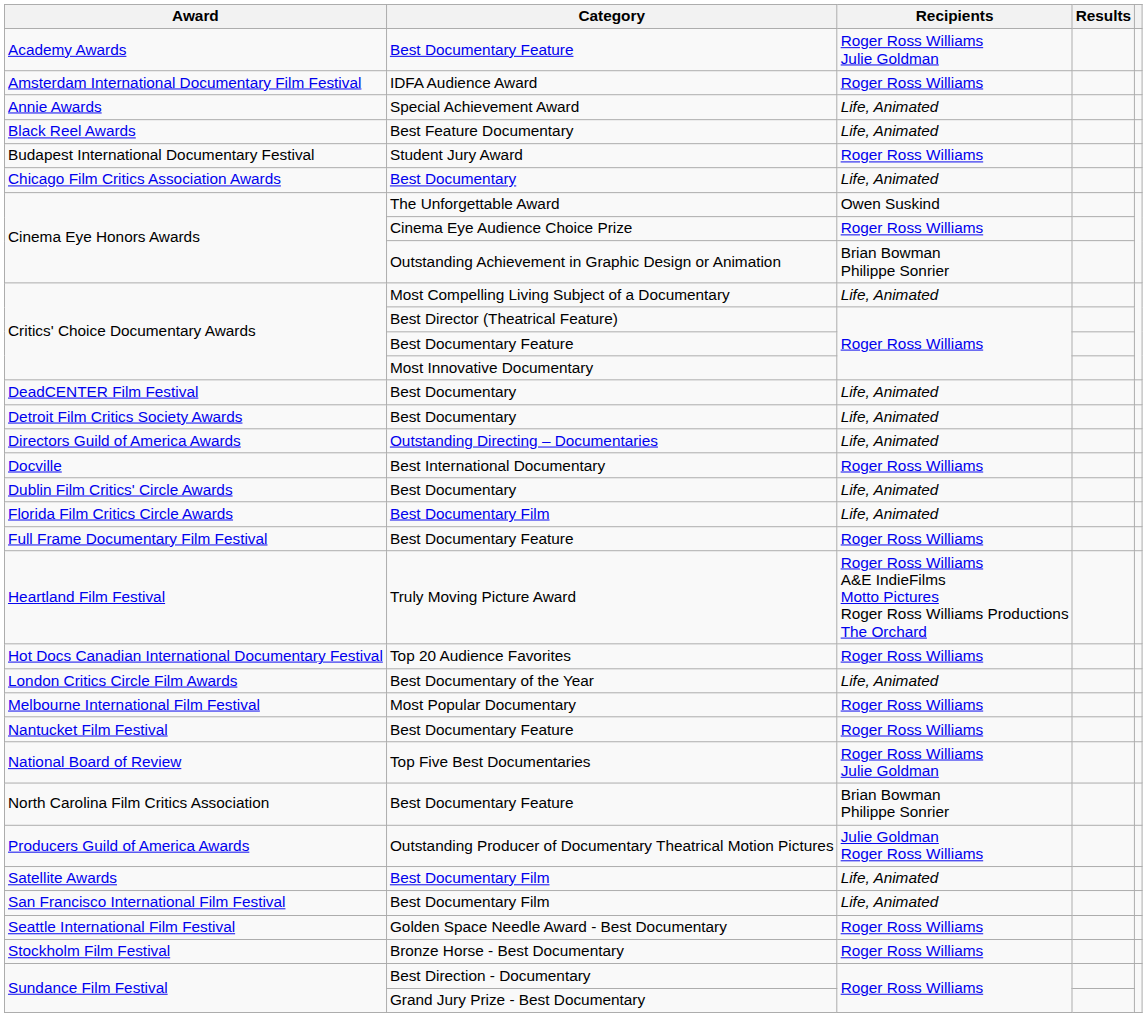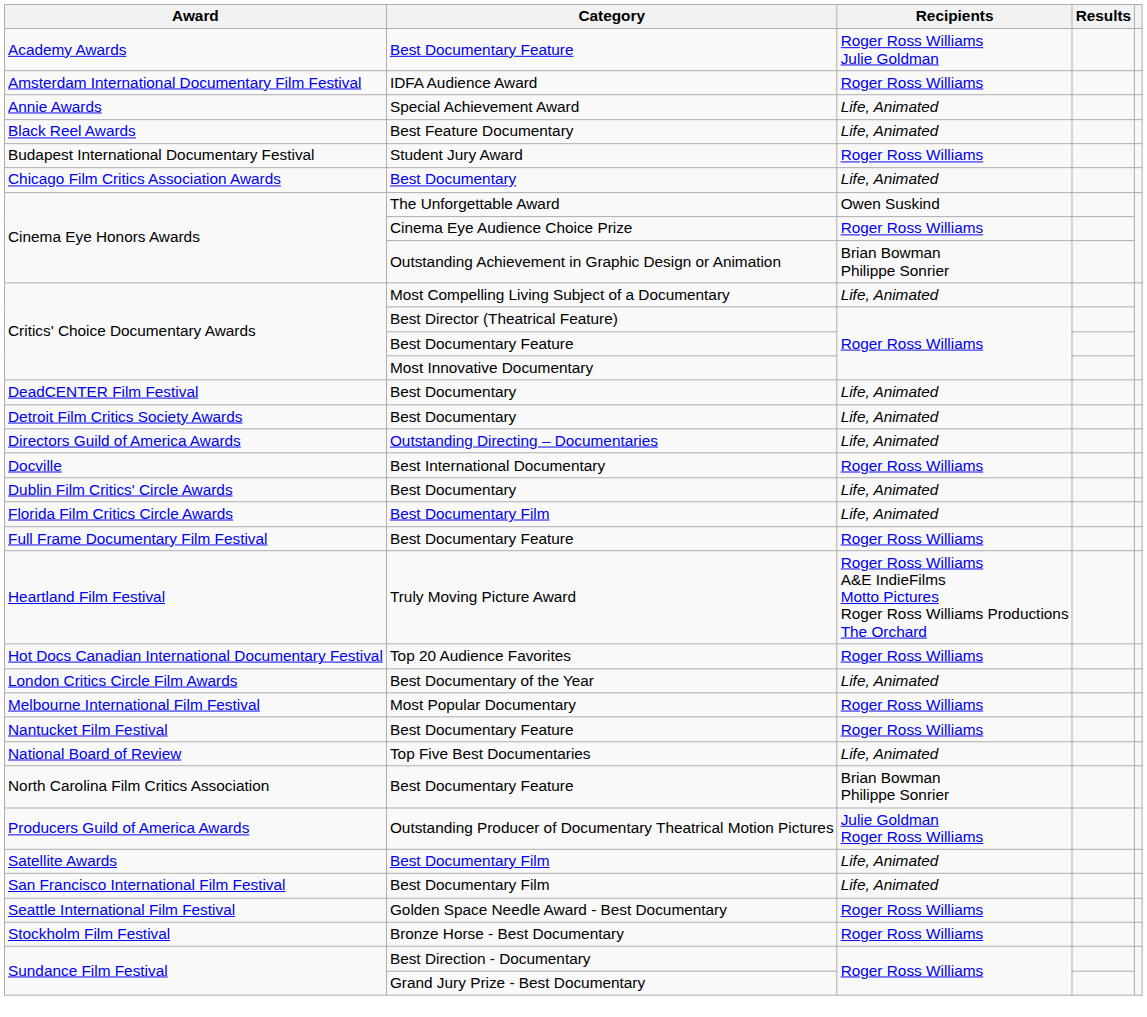 <table class="wikitable sortable plainrowheaders">
 <tr style="text-align:center;">
 <th>Award</th>
 <th>Category</th>
 <th>Recipients</th>
 <th>Results</th>
 <th></th>
 </tr>
 <tr>
 <td><a href='#'>Academy Awards</a></td>
 <td><a href='#'>Best Documentary Feature</a></td>
 <td><a href='#'>Roger Ross Williams</a><br><a href='#'>Julie Goldman</a></td>
 <td></td>
 <td></td>
 </tr>
 <tr>
 <td><a href='#'>Amsterdam International Documentary Film Festival</a></td>
 <td>IDFA Audience Award</td>
 <td><a href='#'>Roger Ross Williams</a></td>
 <td></td>
 <td></td>
 </tr>
 <tr>
 <td><a href='#'>Annie Awards</a></td>
 <td>Special Achievement Award</td>
 <td><em>Life, Animated</em></td>
 <td></td>
 <td></td>
 </tr>
 <tr>
 <td><a href='#'>Black Reel Awards</a></td>
 <td>Best Feature Documentary</td>
 <td><em>Life, Animated</em></td>
 <td></td>
 <td></td>
 </tr>
 <tr>
 <td>Budapest International Documentary Festival</td>
 <td>Student Jury Award</td>
 <td><a href='#'>Roger Ross Williams</a></td>
 <td></td>
 <td></td>
 </tr>
 <tr>
 <td><a href='#'>Chicago Film Critics Association Awards</a></td>
 <td><a href='#'>Best Documentary</a></td>
 <td><em>Life, Animated</em></td>
 <td></td>
 <td></td>
 </tr>
 <tr>
 <td rowspan="3">Cinema Eye Honors Awards</td>
 <td>The Unforgettable Award</td>
 <td>Owen Suskind</td>
 <td></td>
 <td rowspan="3"></td>
 </tr>
 <tr>
 <td>Cinema Eye Audience Choice Prize</td>
 <td><a href='#'>Roger Ross Williams</a></td>
 <td></td>
 </tr>
 <tr>
 <td>Outstanding Achievement in Graphic Design or Animation</td>
 <td>Brian Bowman<br>Philippe Sonrier</td>
 <td></td>
 </tr>
 <tr>
 <td rowspan=4>Critics' Choice Documentary Awards</td>
 <td>Most Compelling Living Subject of a Documentary</td>
 <td><em>Life, Animated</em></td>
 <td></td>
 <td rowspan=4></td>
 </tr>
 <tr>
 <td>Best Director (Theatrical Feature)</td>
 <td rowspan="3"><a href='#'>Roger Ross Williams</a></td>
 <td></td>
 </tr>
 <tr>
 <td>Best Documentary Feature</td>
 <td></td>
 </tr>
 <tr>
 <td>Most Innovative Documentary</td>
 <td></td>
 </tr>
 <tr>
 <td><a href='#'>DeadCENTER Film Festival</a></td>
 <td>Best Documentary</td>
 <td><em>Life, Animated</em></td>
 <td></td>
 <td></td>
 </tr>
 <tr>
 <td><a href='#'>Detroit Film Critics Society Awards</a></td>
 <td>Best Documentary</td>
 <td><em>Life, Animated</em></td>
 <td></td>
 <td></td>
 </tr>
 <tr>
 <td><a href='#'>Directors Guild of America Awards</a></td>
 <td><a href='#'>Outstanding Directing – Documentaries</a></td>
 <td><em>Life, Animated</em></td>
 <td></td>
 <td></td>
 </tr>
 <tr>
 <td><a href='#'>Docville</a></td>
 <td>Best International Documentary</td>
 <td><a href='#'>Roger Ross Williams</a></td>
 <td></td>
 <td></td>
 </tr>
 <tr>
 <td><a href='#'>Dublin Film Critics' Circle Awards</a></td>
 <td>Best Documentary</td>
 <td><em>Life, Animated</em></td>
 <td></td>
 <td></td>
 </tr>
 <tr>
 <td><a href='#'>Florida Film Critics Circle Awards</a></td>
 <td><a href='#'>Best Documentary Film</a></td>
 <td><em>Life, Animated</em></td>
 <td></td>
 <td></td>
 </tr>
 <tr>
 <td><a href='#'>Full Frame Documentary Film Festival</a></td>
 <td>Best Documentary Feature</td>
 <td><a href='#'>Roger Ross Williams</a></td>
 <td></td>
 <td></td>
 </tr>
 <tr>
 <td><a href='#'>Heartland Film Festival</a></td>
 <td>Truly Moving Picture Award</td>
 <td><a href='#'>Roger Ross Williams</a><br>A&E IndieFilms <br><a href='#'>Motto Pictures</a><br>Roger Ross Williams Productions<br> <a href='#'>The Orchard</a></td>
 <td></td>
 <td></td>
 </tr>
 <tr>
 <td><a href='#'>Hot Docs Canadian International Documentary Festival</a></td>
 <td>Top 20 Audience Favorites</td>
 <td><a href='#'>Roger Ross Williams</a></td>
 <td></td>
 <td></td>
 </tr>
 <tr>
 <td><a href='#'>London Critics Circle Film Awards</a></td>
 <td>Best Documentary of the Year</td>
 <td><em>Life, Animated</em></td>
 <td></td>
 <td></td>
 </tr>
 <tr>
 <td><a href='#'>Melbourne International Film Festival</a></td>
 <td>Most Popular Documentary</td>
 <td><a href='#'>Roger Ross Williams</a></td>
 <td></td>
 <td></td>
 </tr>
 <tr>
 <td><a href='#'>Nantucket Film Festival</a></td>
 <td>Best Documentary Feature</td>
 <td><a href='#'>Roger Ross Williams</a></td>
 <td></td>
 <td></td>
 </tr>
 <tr>
 <td><a href='#'>National Board of Review</a></td>
 <td>Top Five Best Documentaries</td>
-<td><a href='#'>Roger Ross Williams</a><br><a href='#'>Julie Goldman</a></td>
+<td><em>Life, Animated</em></td>
 <td></td>
 <td></td>
 </tr>
 <tr>
 <td>North Carolina Film Critics Association</td>
 <td>Best Documentary Feature</td>
 <td>Brian Bowman<br>Philippe Sonrier</td>
 <td></td>
 <td></td>
 </tr>
 <tr>
 <td><a href='#'>Producers Guild of America Awards</a></td>
 <td>Outstanding Producer of Documentary Theatrical Motion Pictures</td>
 <td><a href='#'>Julie Goldman</a><br><a href='#'>Roger Ross Williams</a></td>
 <td></td>
 <td></td>
 </tr>
 <tr>
 <td><a href='#'>Satellite Awards</a></td>
 <td><a href='#'>Best Documentary Film</a></td>
 <td><em>Life, Animated</em></td>
 <td></td>
 <td></td>
 </tr>
 <tr>
 <td><a href='#'>San Francisco International Film Festival</a></td>
 <td>Best Documentary Film</td>
 <td><em>Life, Animated</em></td>
 <td></td>
 <td></td>
 </tr>
 <tr>
 <td><a href='#'>Seattle International Film Festival</a></td>
 <td>Golden Space Needle Award - Best Documentary</td>
 <td><a href='#'>Roger Ross Williams</a></td>
 <td></td>
 <td></td>
 </tr>
 <tr>
 <td><a href='#'>Stockholm Film Festival</a></td>
 <td>Bronze Horse - Best Documentary</td>
 <td><a href='#'>Roger Ross Williams</a></td>
 <td></td>
 <td></td>
 </tr>
 <tr>
 <td rowspan="2"><a href='#'>Sundance Film Festival</a></td>
 <td>Best Direction - Documentary</td>
 <td rowspan="2"><a href='#'>Roger Ross Williams</a></td>
 <td></td>
 <td rowspan="2"></td>
 </tr>
 <tr>
 <td>Grand Jury Prize - Best Documentary</td>
 <td></td>
 </tr>
 </table>
